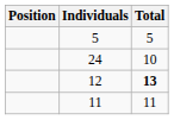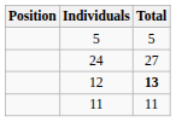 <table class="sortable wikitable">
 <tr>
 <th>Position</th>
 <th>Individuals</th>
 <th>Total</th>
 </tr>
 <tr>
 <td></td>
 <td align=center>5</td>
 <td align=center>5</td>
 </tr>
 <tr>
 <td></td>
 <td align=center>24</td>
-<td align=center>10</td>
+<td align=center>27</td>
 </tr>
 <tr>
 <td></td>
 <td align=center>12</td>
 <td align=center><strong>13</strong></td>
 </tr>
 <tr>
 <td></td>
 <td align=center>11</td>
 <td align=center>11</td>
 </tr>
 </table>
